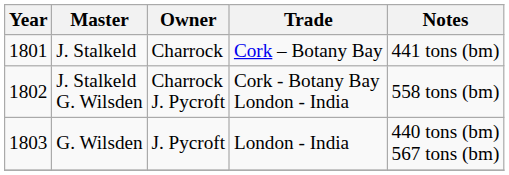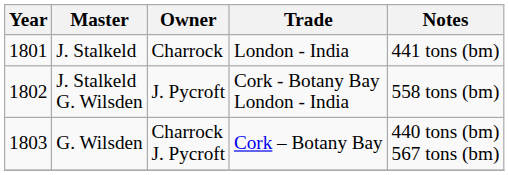 <table class="sortable wikitable">
 <tr>
 <th>Year</th>
 <th>Master</th>
 <th>Owner</th>
 <th>Trade</th>
 <th>Notes</th>
 </tr>
 <tr>
 <td>1801</td>
 <td>J. Stalkeld</td>
 <td>Charrock</td>
-<td><a href='#'>Cork</a> – Botany Bay</td>
+<td>London - India</td>
 <td>441 tons (bm)</td>
 </tr>
 <tr>
 <td>1802</td>
 <td>J. Stalkeld <br> G. Wilsden</td>
-<td>Charrock <br> J. Pycroft</td>
+<td>J. Pycroft</td>
 <td>Cork - Botany Bay<br>London - India</td>
 <td>558 tons (bm)</td>
 </tr>
 <tr>
 <td>1803</td>
 <td>G. Wilsden</td>
-<td>J. Pycroft</td>
-<td>London - India</td>
+<td>Charrock <br> J. Pycroft</td>
+<td><a href='#'>Cork</a> – Botany Bay</td>
 <td>440 tons (bm)<br> 567 tons (bm)</td>
 </tr>
 <tr>
 </tr>
 </table>
